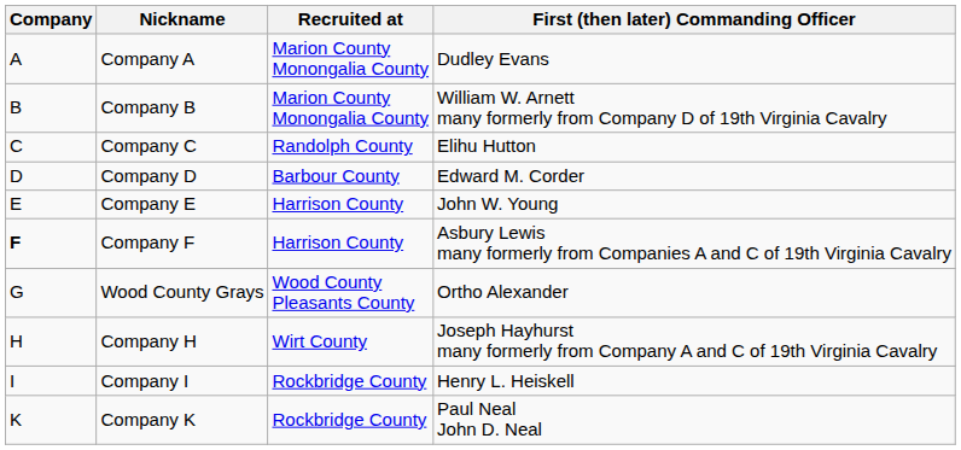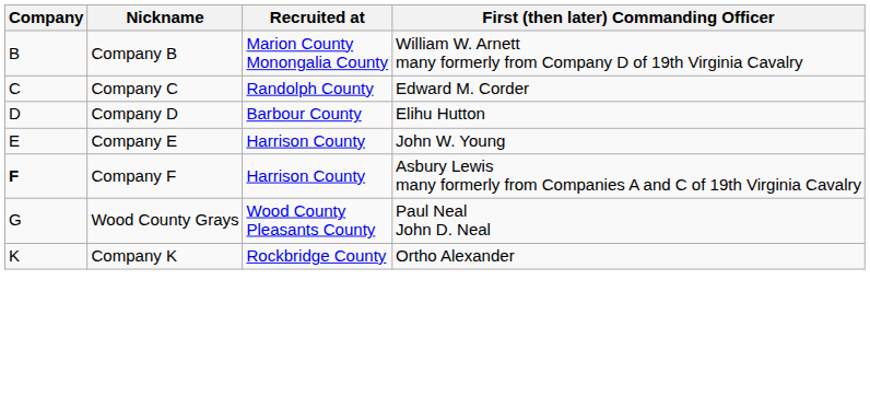 <table class="wikitable sortable">
 <tr>
 <th scope="col">Company</th>
 <th scope="col">Nickname</th>
 <th scope="col">Recruited at</th>
 <th scope="col">First (then later) Commanding Officer<br></th>
-</tr>
-<tr>
-<td>A</td>
-<td>Company A</td>
-<td><a href='#'>Marion County</a><br><a href='#'>Monongalia County</a></td>
-<td>Dudley Evans</td>
 </tr>
 <tr>
 <td>B</td>
 <td>Company B</td>
 <td><a href='#'>Marion County</a><br><a href='#'>Monongalia County</a></td>
 <td>William W. Arnett<br>many formerly from Company D of 19th Virginia Cavalry</td>
 </tr>
 <tr>
 <td>C</td>
 <td>Company C</td>
 <td><a href='#'>Randolph County</a></td>
-<td>Elihu Hutton</td>
+<td>Edward M. Corder</td>
 </tr>
 <tr>
 <td>D</td>
 <td>Company D</td>
 <td><a href='#'>Barbour County</a></td>
-<td>Edward M. Corder</td>
+<td>Elihu Hutton</td>
 </tr>
 <tr>
 <td>E</td>
 <td>Company E</td>
 <td><a href='#'>Harrison County</a></td>
 <td>John W. Young</td>
 </tr>
 <tr>
 <td><strong>F</strong></td>
 <td>Company F</td>
 <td><a href='#'>Harrison County</a></td>
 <td>Asbury Lewis<br>many formerly from Companies A and C of 19th Virginia Cavalry</td>
 </tr>
 <tr>
 <td>G</td>
 <td>Wood County Grays</td>
 <td><a href='#'>Wood County</a><br><a href='#'>Pleasants County</a></td>
-<td>Ortho Alexander</td>
-</tr>
-<tr>
-<td>H</td>
-<td>Company H</td>
-<td><a href='#'>Wirt County</a></td>
-<td>Joseph Hayhurst<br>many formerly from Company A and C of 19th Virginia Cavalry</td>
-</tr>
-<tr>
-<td>I</td>
-<td>Company I</td>
-<td><a href='#'>Rockbridge County</a></td>
-<td>Henry L. Heiskell</td>
+<td>Paul Neal<br>John D. Neal</td>
 </tr>
 <tr>
 <td>K</td>
 <td>Company K</td>
 <td><a href='#'>Rockbridge County</a></td>
-<td>Paul Neal<br>John D. Neal</td>
+<td>Ortho Alexander</td>
 </tr>
 </table>
